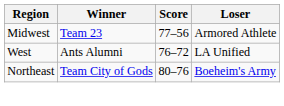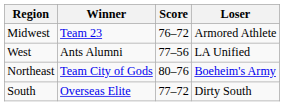 <table class="wikitable">
 <tr>
 <th>Region</th>
 <th>Winner</th>
 <th>Score</th>
 <th>Loser</th>
 </tr>
 <tr>
 <td>Midwest</td>
 <td><a href='#'>Team 23</a></td>
-<td>77–56</td>
+<td>76–72</td>
 <td>Armored Athlete</td>
 </tr>
 <tr>
 <td>West</td>
 <td>Ants Alumni</td>
-<td>76–72</td>
+<td>77–56</td>
 <td>LA Unified</td>
 </tr>
 <tr>
 <td>Northeast</td>
 <td><a href='#'>Team City of Gods</a></td>
 <td>80–76</td>
 <td><a href='#'>Boeheim's Army</a></td>
 </tr>
+<tr>
+<td>South</td>
+<td><a href='#'>Overseas Elite</a></td>
+<td>77–72</td>
+<td>Dirty South</td>
+</tr>
 </table>
